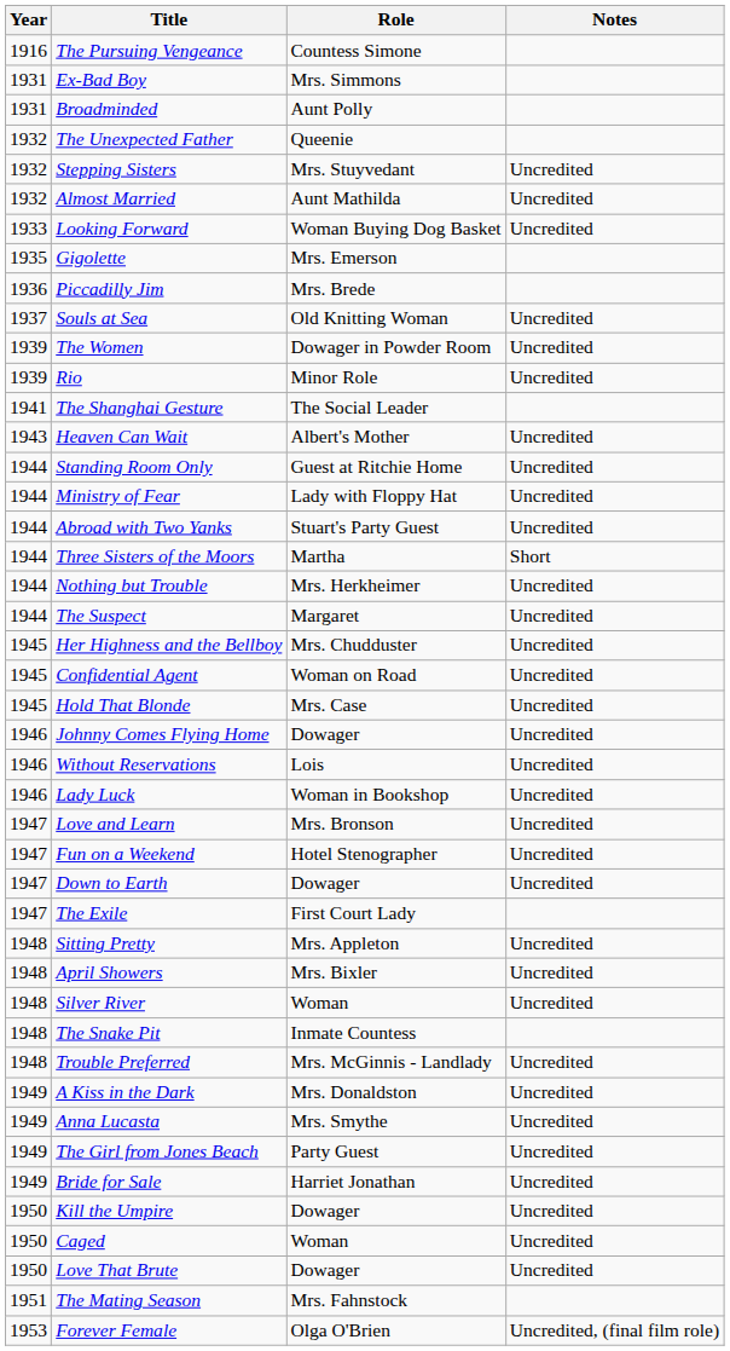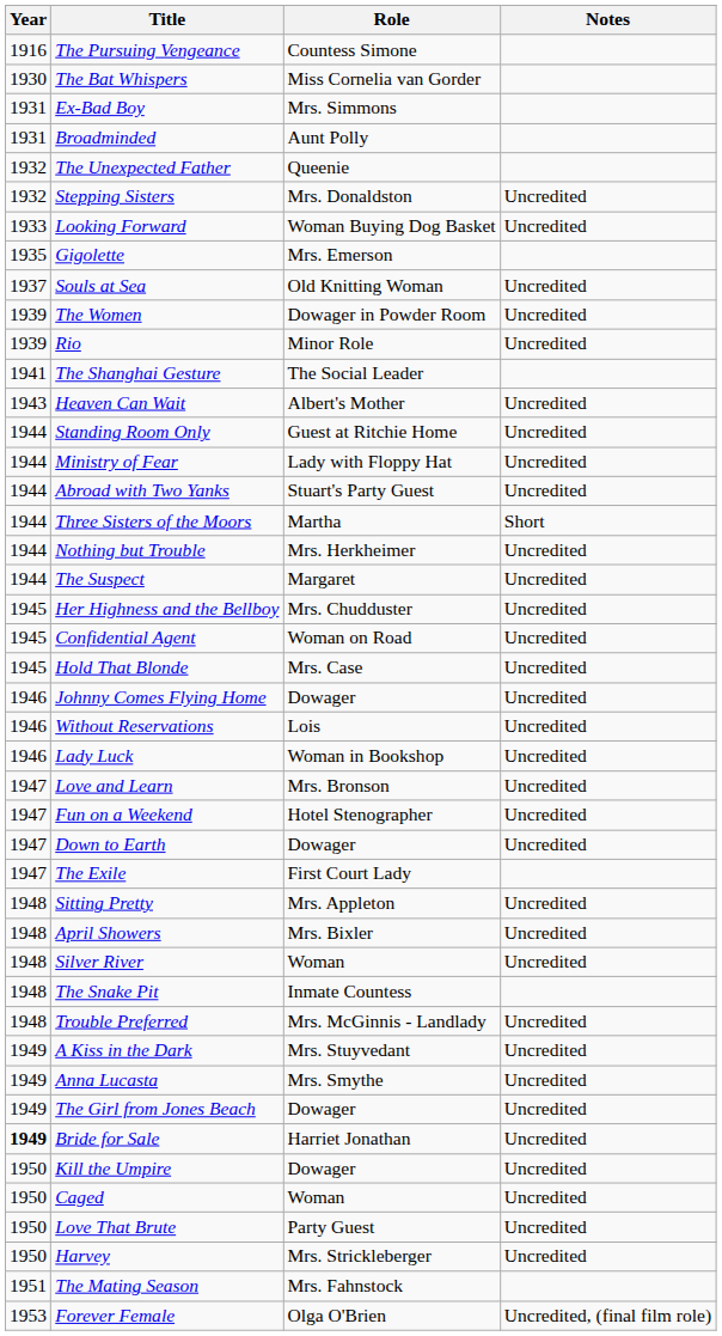 <table class="wikitable">
 <tr>
 <th>Year</th>
 <th>Title</th>
 <th>Role</th>
 <th>Notes</th>
 </tr>
 <tr>
 <td>1916</td>
 <td><em><a href='#'>The Pursuing Vengeance</a></em></td>
 <td>Countess Simone</td>
+<td></td>
+</tr>
+<tr>
+<td>1930</td>
+<td><em><a href='#'>The Bat Whispers</a></em></td>
+<td>Miss Cornelia van Gorder</td>
 <td></td>
 </tr>
 <tr>
 <td>1931</td>
 <td><em><a href='#'>Ex-Bad Boy</a></em></td>
 <td>Mrs. Simmons</td>
 <td></td>
 </tr>
 <tr>
 <td>1931</td>
 <td><em><a href='#'>Broadminded</a></em></td>
 <td>Aunt Polly</td>
 <td></td>
 </tr>
 <tr>
 <td>1932</td>
 <td><em><a href='#'>The Unexpected Father</a></em></td>
 <td>Queenie</td>
 <td></td>
 </tr>
 <tr>
 <td>1932</td>
 <td><em><a href='#'>Stepping Sisters</a></em></td>
-<td>Mrs. Stuyvedant</td>
-<td>Uncredited</td>
-</tr>
-<tr>
-<td>1932</td>
-<td><em><a href='#'>Almost Married</a></em></td>
-<td>Aunt Mathilda</td>
+<td>Mrs. Donaldston</td>
 <td>Uncredited</td>
 </tr>
 <tr>
 <td>1933</td>
 <td><em><a href='#'>Looking Forward</a></em></td>
 <td>Woman Buying Dog Basket</td>
 <td>Uncredited</td>
 </tr>
 <tr>
 <td>1935</td>
 <td><em><a href='#'>Gigolette</a></em></td>
 <td>Mrs. Emerson</td>
-<td></td>
-</tr>
-<tr>
-<td>1936</td>
-<td><em><a href='#'>Piccadilly Jim</a></em></td>
-<td>Mrs. Brede</td>
 <td></td>
 </tr>
 <tr>
 <td>1937</td>
 <td><em><a href='#'>Souls at Sea</a></em></td>
 <td>Old Knitting Woman</td>
 <td>Uncredited</td>
 </tr>
 <tr>
 <td>1939</td>
 <td><em><a href='#'>The Women</a></em></td>
 <td>Dowager in Powder Room</td>
 <td>Uncredited</td>
 </tr>
 <tr>
 <td>1939</td>
 <td><em><a href='#'>Rio</a></em></td>
 <td>Minor Role</td>
 <td>Uncredited</td>
 </tr>
 <tr>
 <td>1941</td>
 <td><em><a href='#'>The Shanghai Gesture</a></em></td>
 <td>The Social Leader</td>
 <td></td>
 </tr>
 <tr>
 <td>1943</td>
 <td><em><a href='#'>Heaven Can Wait</a></em></td>
 <td>Albert's Mother</td>
 <td>Uncredited</td>
 </tr>
 <tr>
 <td>1944</td>
 <td><em><a href='#'>Standing Room Only</a></em></td>
 <td>Guest at Ritchie Home</td>
 <td>Uncredited</td>
 </tr>
 <tr>
 <td>1944</td>
 <td><em><a href='#'>Ministry of Fear</a></em></td>
 <td>Lady with Floppy Hat</td>
 <td>Uncredited</td>
 </tr>
 <tr>
 <td>1944</td>
 <td><em><a href='#'>Abroad with Two Yanks</a></em></td>
 <td>Stuart's Party Guest</td>
 <td>Uncredited</td>
 </tr>
 <tr>
 <td>1944</td>
 <td><em><a href='#'>Three Sisters of the Moors</a></em></td>
 <td>Martha</td>
 <td>Short</td>
 </tr>
 <tr>
 <td>1944</td>
 <td><em><a href='#'>Nothing but Trouble</a></em></td>
 <td>Mrs. Herkheimer</td>
 <td>Uncredited</td>
 </tr>
 <tr>
 <td>1944</td>
 <td><em><a href='#'>The Suspect</a></em></td>
 <td>Margaret</td>
 <td>Uncredited</td>
 </tr>
 <tr>
 <td>1945</td>
 <td><em><a href='#'>Her Highness and the Bellboy</a></em></td>
 <td>Mrs. Chudduster</td>
 <td>Uncredited</td>
 </tr>
 <tr>
 <td>1945</td>
 <td><em><a href='#'>Confidential Agent</a></em></td>
 <td>Woman on Road</td>
 <td>Uncredited</td>
 </tr>
 <tr>
 <td>1945</td>
 <td><em><a href='#'>Hold That Blonde</a></em></td>
 <td>Mrs. Case</td>
 <td>Uncredited</td>
 </tr>
 <tr>
 <td>1946</td>
 <td><em><a href='#'>Johnny Comes Flying Home</a></em></td>
 <td>Dowager</td>
 <td>Uncredited</td>
 </tr>
 <tr>
 <td>1946</td>
 <td><em><a href='#'>Without Reservations</a></em></td>
 <td>Lois</td>
 <td>Uncredited</td>
 </tr>
 <tr>
 <td>1946</td>
 <td><em><a href='#'>Lady Luck</a></em></td>
 <td>Woman in Bookshop</td>
 <td>Uncredited</td>
 </tr>
 <tr>
 <td>1947</td>
 <td><em><a href='#'>Love and Learn</a></em></td>
 <td>Mrs. Bronson</td>
 <td>Uncredited</td>
 </tr>
 <tr>
 <td>1947</td>
 <td><em><a href='#'>Fun on a Weekend</a></em></td>
 <td>Hotel Stenographer</td>
 <td>Uncredited</td>
 </tr>
 <tr>
 <td>1947</td>
 <td><em><a href='#'>Down to Earth</a></em></td>
 <td>Dowager</td>
 <td>Uncredited</td>
 </tr>
 <tr>
 <td>1947</td>
 <td><em><a href='#'>The Exile</a></em></td>
 <td>First Court Lady</td>
 <td></td>
 </tr>
 <tr>
 <td>1948</td>
 <td><em><a href='#'>Sitting Pretty</a></em></td>
 <td>Mrs. Appleton</td>
 <td>Uncredited</td>
 </tr>
 <tr>
 <td>1948</td>
 <td><em><a href='#'>April Showers</a></em></td>
 <td>Mrs. Bixler</td>
 <td>Uncredited</td>
 </tr>
 <tr>
 <td>1948</td>
 <td><em><a href='#'>Silver River</a></em></td>
 <td>Woman</td>
 <td>Uncredited</td>
 </tr>
 <tr>
 <td>1948</td>
 <td><em><a href='#'>The Snake Pit</a></em></td>
 <td>Inmate Countess</td>
 <td></td>
 </tr>
 <tr>
 <td>1948</td>
 <td><em><a href='#'>Trouble Preferred</a></em></td>
 <td>Mrs. McGinnis - Landlady</td>
 <td>Uncredited</td>
 </tr>
 <tr>
 <td>1949</td>
 <td><em><a href='#'>A Kiss in the Dark</a></em></td>
-<td>Mrs. Donaldston</td>
+<td>Mrs. Stuyvedant</td>
 <td>Uncredited</td>
 </tr>
 <tr>
 <td>1949</td>
 <td><em><a href='#'>Anna Lucasta</a></em></td>
 <td>Mrs. Smythe</td>
 <td>Uncredited</td>
 </tr>
 <tr>
 <td>1949</td>
 <td><em><a href='#'>The Girl from Jones Beach</a></em></td>
-<td>Party Guest</td>
+<td>Dowager</td>
 <td>Uncredited</td>
 </tr>
 <tr>
-<td>1949</td>
+<td><strong>1949</strong></td>
 <td><em><a href='#'>Bride for Sale</a></em></td>
 <td>Harriet Jonathan</td>
 <td>Uncredited</td>
 </tr>
 <tr>
 <td>1950</td>
 <td><em><a href='#'>Kill the Umpire</a></em></td>
 <td>Dowager</td>
 <td>Uncredited</td>
 </tr>
 <tr>
 <td>1950</td>
 <td><em><a href='#'>Caged</a></em></td>
 <td>Woman</td>
 <td>Uncredited</td>
 </tr>
 <tr>
 <td>1950</td>
 <td><em><a href='#'>Love That Brute</a></em></td>
-<td>Dowager</td>
+<td>Party Guest</td>
+<td>Uncredited</td>
+</tr>
+<tr>
+<td>1950</td>
+<td><em><a href='#'>Harvey</a></em></td>
+<td>Mrs. Strickleberger</td>
 <td>Uncredited</td>
 </tr>
 <tr>
 <td>1951</td>
 <td><em><a href='#'>The Mating Season</a></em></td>
 <td>Mrs. Fahnstock</td>
 <td></td>
 </tr>
 <tr>
 <td>1953</td>
 <td><em><a href='#'>Forever Female</a></em></td>
 <td>Olga O'Brien</td>
 <td>Uncredited, (final film role)</td>
 </tr>
 </table>
